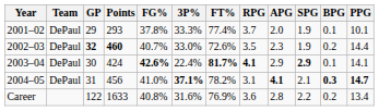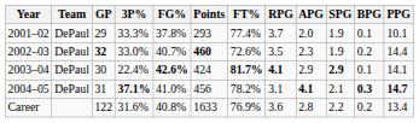 <table class="wikitable">
 <tr>
 <th>Year</th>
 <th>Team</th>
 <th>GP</th>
+<th>3P%</th>
+<th>FG%</th>
 <th>Points</th>
-<th>FG%</th>
-<th>3P%</th>
 <th>FT%</th>
 <th>RPG</th>
 <th>APG</th>
 <th>SPG</th>
 <th>BPG</th>
 <th>PPG</th>
 </tr>
 <tr>
 <td>2001–02</td>
 <td>DePaul</td>
 <td>29</td>
+<td>33.3%</td>
+<td>37.8%</td>
 <td>293</td>
-<td>37.8%</td>
-<td>33.3%</td>
 <td>77.4%</td>
 <td>3.7</td>
 <td>2.0</td>
 <td>1.9</td>
 <td>0.1</td>
 <td>10.1</td>
 </tr>
 <tr>
 <td>2002–03</td>
 <td>DePaul</td>
 <td><strong>32</strong></td>
+<td>33.0%</td>
+<td>40.7%</td>
 <td><strong>460</strong></td>
-<td>40.7%</td>
-<td>33.0%</td>
 <td>72.6%</td>
 <td>3.5</td>
 <td>2.3</td>
 <td>1.9</td>
 <td>0.2</td>
 <td>14.4</td>
 </tr>
 <tr>
 <td>2003–04</td>
 <td>DePaul</td>
 <td>30</td>
+<td>22.4%</td>
+<td><strong>42.6%</strong></td>
 <td>424</td>
-<td><strong>42.6%</strong></td>
-<td>22.4%</td>
 <td><strong>81.7%</strong></td>
 <td><strong>4.1</strong></td>
 <td>2.9</td>
 <td><strong>2.9</strong></td>
 <td>0.1</td>
 <td>14.1</td>
 </tr>
 <tr>
 <td>2004–05</td>
 <td>DePaul</td>
 <td>31</td>
+<td><strong>37.1%</strong></td>
+<td>41.0%</td>
 <td>456</td>
-<td>41.0%</td>
-<td><strong>37.1%</strong></td>
 <td>78.2%</td>
 <td>3.1</td>
 <td><strong>4.1</strong></td>
 <td>2.1</td>
 <td><strong>0.3</strong></td>
 <td><strong>14.7</strong></td>
 </tr>
 <tr>
 <td>Career</td>
 <td></td>
 <td>122</td>
+<td>31.6%</td>
+<td>40.8%</td>
 <td>1633</td>
-<td>40.8%</td>
-<td>31.6%</td>
 <td>76.9%</td>
 <td>3.6</td>
 <td>2.8</td>
 <td>2.2</td>
 <td>0.2</td>
 <td>13.4</td>
 </tr>
 </table>
